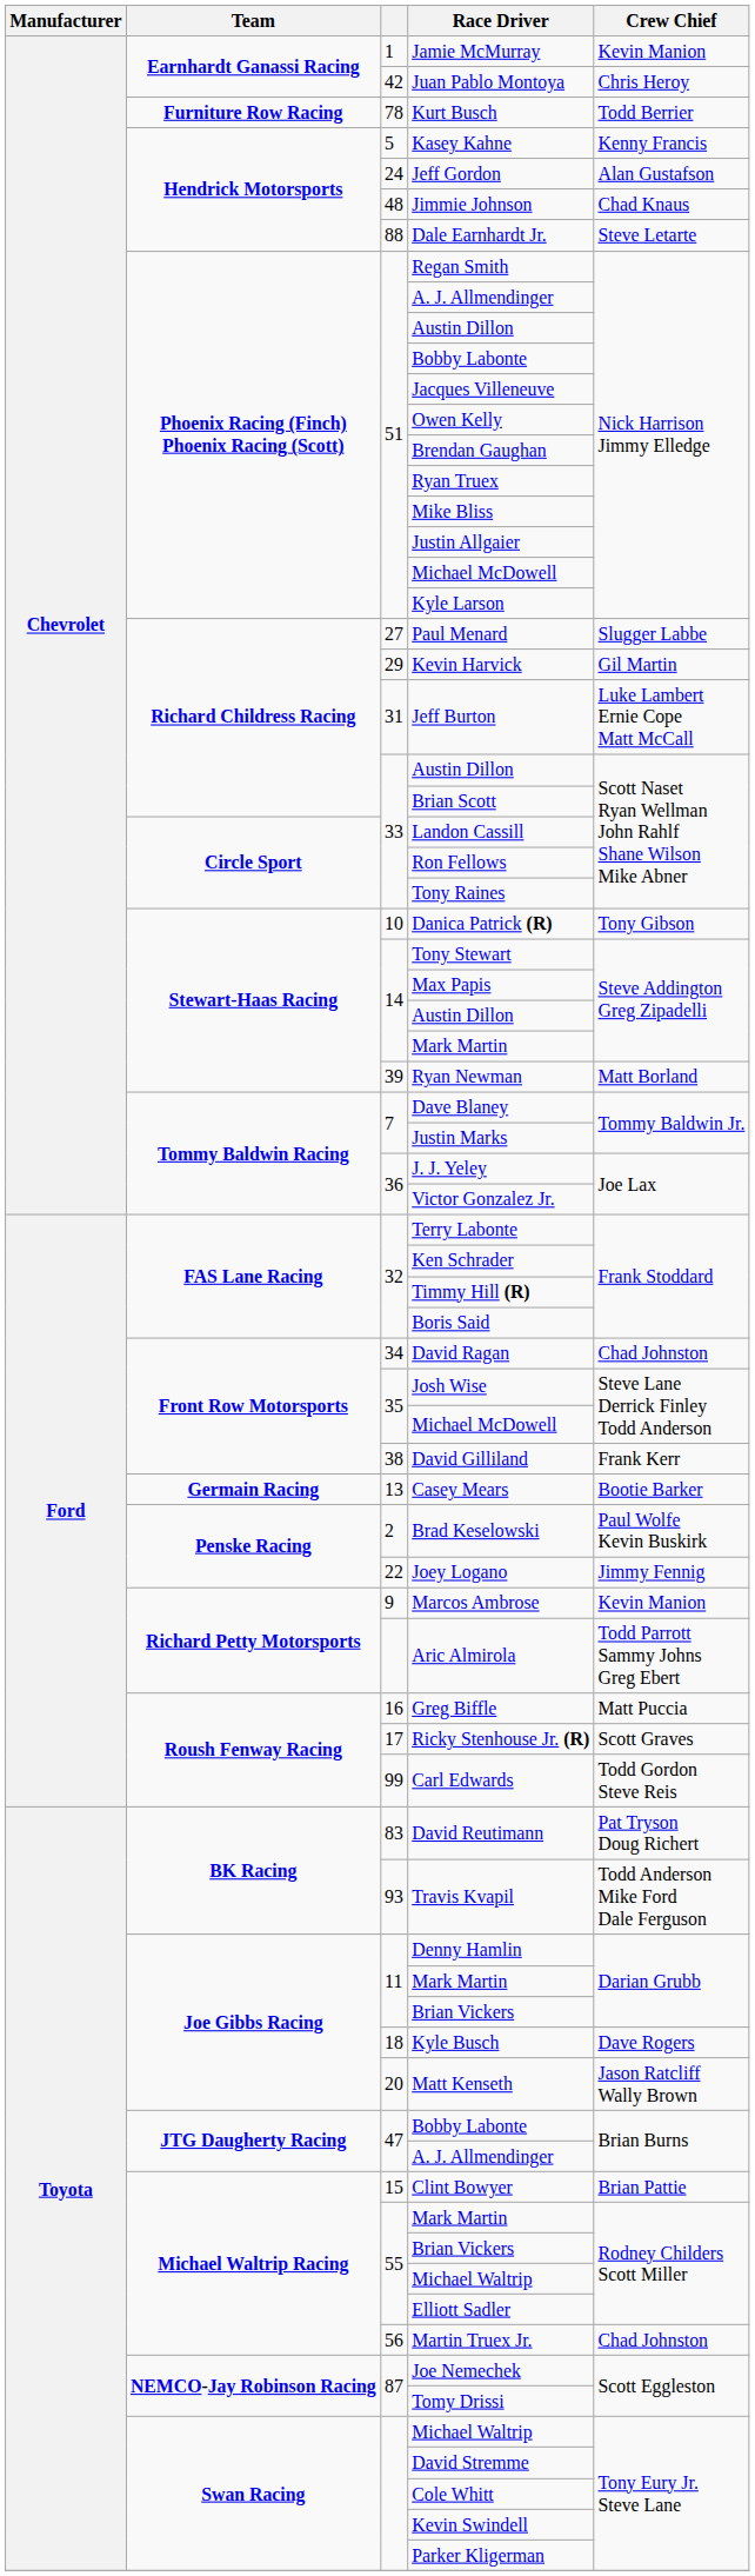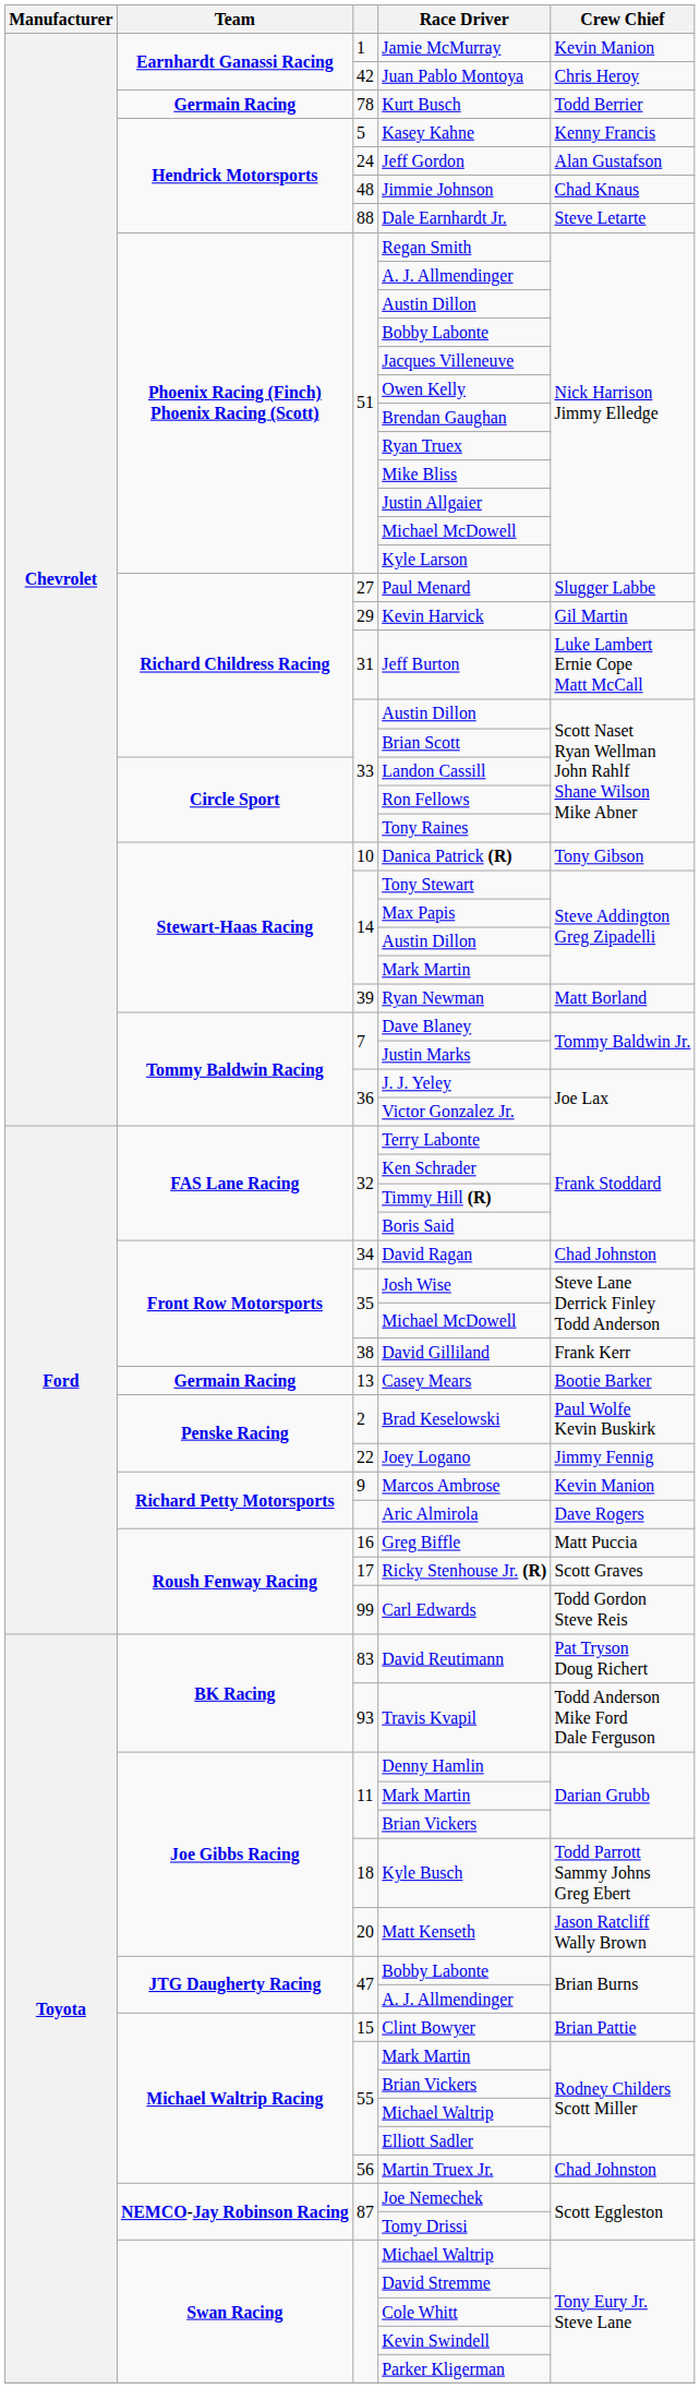 <table class="wikitable" style="font-size: 95%;">
 <tr>
 <th>Manufacturer</th>
 <th>Team</th>
 <th></th>
 <th>Race Driver</th>
 <th>Crew Chief</th>
 </tr>
 <tr>
 <th rowspan=37><a href='#'>Chevrolet</a></th>
 <td rowspan=2 align="center"><strong><a href='#'>Earnhardt Ganassi Racing</a></strong></td>
 <td>1</td>
 <td><a href='#'>Jamie McMurray</a></td>
 <td><a href='#'>Kevin Manion</a></td>
 </tr>
 <tr>
 <td>42</td>
 <td><a href='#'>Juan Pablo Montoya</a></td>
 <td><a href='#'>Chris Heroy</a></td>
 </tr>
 <tr>
-<td align="center"><strong><a href='#'>Furniture Row Racing</a></strong></td>
+<td align="center"><strong><a href='#'>Germain Racing</a></strong></td>
 <td>78</td>
 <td><a href='#'>Kurt Busch</a></td>
 <td><a href='#'>Todd Berrier</a></td>
 </tr>
 <tr>
 <td rowspan=4 align="center"><strong><a href='#'>Hendrick Motorsports</a></strong></td>
 <td>5</td>
 <td><a href='#'>Kasey Kahne</a></td>
 <td><a href='#'>Kenny Francis</a></td>
 </tr>
 <tr>
 <td>24</td>
 <td><a href='#'>Jeff Gordon</a></td>
 <td><a href='#'>Alan Gustafson</a></td>
 </tr>
 <tr>
 <td>48</td>
 <td><a href='#'>Jimmie Johnson</a></td>
 <td><a href='#'>Chad Knaus</a></td>
 </tr>
 <tr>
 <td>88</td>
 <td><a href='#'>Dale Earnhardt Jr.</a></td>
 <td><a href='#'>Steve Letarte</a></td>
 </tr>
 <tr>
 <td rowspan=12 align="center"><strong><a href='#'>Phoenix Racing (Finch)</a></strong> <small></small> <br> <strong><a href='#'>Phoenix Racing (Scott)</a></strong> <small></small></td>
 <td rowspan=12>51</td>
 <td><a href='#'>Regan Smith</a> <small></small></td>
 <td rowspan=12><a href='#'>Nick Harrison</a> <small></small><br>Jimmy Elledge <small></small></td>
 </tr>
 <tr>
 <td><a href='#'>A. J. Allmendinger</a> <small></small></td>
 </tr>
 <tr>
 <td><a href='#'>Austin Dillon</a> <small></small></td>
 </tr>
 <tr>
 <td><a href='#'>Bobby Labonte</a> <small></small></td>
 </tr>
 <tr>
 <td><a href='#'>Jacques Villeneuve</a> <small></small></td>
 </tr>
 <tr>
 <td><a href='#'>Owen Kelly</a> <small></small></td>
 </tr>
 <tr>
 <td><a href='#'>Brendan Gaughan</a> <small></small></td>
 </tr>
 <tr>
 <td><a href='#'>Ryan Truex</a> <small></small></td>
 </tr>
 <tr>
 <td><a href='#'>Mike Bliss</a> <small></small></td>
 </tr>
 <tr>
 <td><a href='#'>Justin Allgaier</a> <small></small></td>
 </tr>
 <tr>
 <td><a href='#'>Michael McDowell</a> <small></small></td>
 </tr>
 <tr>
 <td><a href='#'>Kyle Larson</a> <small></small></td>
 </tr>
 <tr>
 <td rowspan=5 align="center"><strong><a href='#'>Richard Childress Racing</a></strong></td>
 <td>27</td>
 <td><a href='#'>Paul Menard</a></td>
 <td><a href='#'>Slugger Labbe</a></td>
 </tr>
 <tr>
 <td>29</td>
 <td><a href='#'>Kevin Harvick</a></td>
 <td><a href='#'>Gil Martin</a></td>
 </tr>
 <tr>
 <td>31</td>
 <td><a href='#'>Jeff Burton</a></td>
 <td><a href='#'>Luke Lambert</a> <small></small><br>Ernie Cope <small></small><br><a href='#'>Matt McCall</a> <small></small></td>
 </tr>
 <tr>
 <td rowspan=5>33</td>
 <td><a href='#'>Austin Dillon</a> <small></small></td>
 <td rowspan=5>Scott Naset <small></small><br>Ryan Wellman <small></small><br>John Rahlf <small></small><br><a href='#'>Shane Wilson</a> <small></small><br>Mike Abner <small></small></td>
 </tr>
 <tr>
 <td><a href='#'>Brian Scott</a> <small></small></td>
 </tr>
 <tr>
 <td rowspan=3 align="center"><strong><a href='#'>Circle Sport</a></strong></td>
 <td><a href='#'>Landon Cassill</a> <small></small></td>
 </tr>
 <tr>
 <td><a href='#'>Ron Fellows</a> <small></small></td>
 </tr>
 <tr>
 <td><a href='#'>Tony Raines</a> <small></small></td>
 </tr>
 <tr>
 <td rowspan=6 align="center"><strong><a href='#'>Stewart-Haas Racing</a></strong></td>
 <td>10</td>
 <td><a href='#'>Danica Patrick</a> <strong>(R)</strong></td>
 <td><a href='#'>Tony Gibson</a></td>
 </tr>
 <tr>
 <td rowspan=4>14</td>
 <td><a href='#'>Tony Stewart</a> <small></small></td>
 <td rowspan=4><a href='#'>Steve Addington</a> <small> </small><br><a href='#'>Greg Zipadelli</a> <small></small></td>
 </tr>
 <tr>
 <td><a href='#'>Max Papis</a> <small></small></td>
 </tr>
 <tr>
 <td><a href='#'>Austin Dillon</a> <small></small></td>
 </tr>
 <tr>
 <td><a href='#'>Mark Martin</a> <small></small></td>
 </tr>
 <tr>
 <td>39</td>
 <td><a href='#'>Ryan Newman</a></td>
 <td><a href='#'>Matt Borland</a></td>
 </tr>
 <tr>
 <td rowspan=4 align="center"><strong><a href='#'>Tommy Baldwin Racing</a></strong></td>
 <td rowspan=2>7</td>
 <td><a href='#'>Dave Blaney</a> <small></small></td>
 <td rowspan=2><a href='#'>Tommy Baldwin Jr.</a></td>
 </tr>
 <tr>
 <td><a href='#'>Justin Marks</a> <small></small></td>
 </tr>
 <tr>
 <td rowspan=2>36</td>
 <td><a href='#'>J. J. Yeley</a> <small></small></td>
 <td rowspan=2>Joe Lax</td>
 </tr>
 <tr>
 <td><a href='#'>Victor Gonzalez Jr.</a> <small></small></td>
 </tr>
 <tr>
 <th rowspan=16><a href='#'>Ford</a></th>
 <td rowspan=4 align="center"><strong><a href='#'>FAS Lane Racing</a></strong></td>
 <td rowspan=4>32</td>
 <td><a href='#'>Terry Labonte</a> <small></small></td>
 <td rowspan=4><a href='#'>Frank Stoddard</a></td>
 </tr>
 <tr>
 <td><a href='#'>Ken Schrader</a> <small></small></td>
 </tr>
 <tr>
 <td><a href='#'>Timmy Hill</a> <strong>(R)</strong> <small></small></td>
 </tr>
 <tr>
 <td><a href='#'>Boris Said</a> <small></small></td>
 </tr>
 <tr>
 <td rowspan=4 align="center"><strong><a href='#'>Front Row Motorsports</a></strong></td>
 <td>34</td>
 <td><a href='#'>David Ragan</a></td>
 <td><a href='#'>Chad Johnston</a></td>
 </tr>
 <tr>
 <td rowspan=2>35</td>
 <td><a href='#'>Josh Wise</a> <small></small></td>
 <td rowspan=2>Steve Lane <small></small><br>Derrick Finley <small></small><br>Todd Anderson <small></small></td>
 </tr>
 <tr>
 <td><a href='#'>Michael McDowell</a> <small></small></td>
 </tr>
 <tr>
 <td>38</td>
 <td><a href='#'>David Gilliland</a></td>
 <td>Frank Kerr</td>
 </tr>
 <tr>
 <td align="center"><strong><a href='#'>Germain Racing</a></strong></td>
 <td>13</td>
 <td><a href='#'>Casey Mears</a></td>
 <td><a href='#'>Bootie Barker</a></td>
 </tr>
 <tr>
 <td rowspan=2 align="center"><strong><a href='#'>Penske Racing</a></strong></td>
 <td>2</td>
 <td><a href='#'>Brad Keselowski</a></td>
 <td><a href='#'>Paul Wolfe</a> <small></small><br>Kevin Buskirk <small></small></td>
 </tr>
 <tr>
 <td>22</td>
 <td><a href='#'>Joey Logano</a></td>
 <td><a href='#'>Jimmy Fennig</a></td>
 </tr>
 <tr>
 <td rowspan=2 align="center"><strong><a href='#'>Richard Petty Motorsports</a></strong></td>
 <td>9</td>
 <td><a href='#'>Marcos Ambrose</a></td>
 <td><a href='#'>Kevin Manion</a></td>
 </tr>
 <tr>
 <td></td>
 <td><a href='#'>Aric Almirola</a></td>
-<td><a href='#'>Todd Parrott</a> <small></small><br>Sammy Johns <small></small><br>Greg Ebert <small> </small></td>
+<td><a href='#'>Dave Rogers</a></td>
 </tr>
 <tr>
 <td rowspan=3 align="center"><strong><a href='#'>Roush Fenway Racing</a></strong></td>
 <td>16</td>
 <td><a href='#'>Greg Biffle</a></td>
 <td>Matt Puccia</td>
 </tr>
 <tr>
 <td>17</td>
 <td><a href='#'>Ricky Stenhouse Jr.</a> <strong>(R)</strong></td>
 <td>Scott Graves</td>
 </tr>
 <tr>
 <td>99</td>
 <td><a href='#'>Carl Edwards</a></td>
 <td>Todd Gordon <small></small><br>Steve Reis <small></small></td>
 </tr>
 <tr>
 <th rowspan=22><a href='#'>Toyota</a></th>
 <td rowspan=2 align="center"><strong><a href='#'>BK Racing</a></strong></td>
 <td>83</td>
 <td><a href='#'>David Reutimann</a></td>
 <td><a href='#'>Pat Tryson</a> <small></small><br>Doug Richert <small></small></td>
 </tr>
 <tr>
 <td>93</td>
 <td><a href='#'>Travis Kvapil</a></td>
 <td>Todd Anderson <small></small><br>Mike Ford <small></small><br>Dale Ferguson <small></small></td>
 </tr>
 <tr>
 <td rowspan=5 align="center"><strong><a href='#'>Joe Gibbs Racing</a></strong></td>
 <td rowspan=3>11</td>
 <td><a href='#'>Denny Hamlin</a> <small></small></td>
 <td rowspan=3><a href='#'>Darian Grubb</a></td>
 </tr>
 <tr>
 <td><a href='#'>Mark Martin</a> <small></small></td>
 </tr>
 <tr>
 <td><a href='#'>Brian Vickers</a> <small></small></td>
 </tr>
 <tr>
 <td>18</td>
 <td><a href='#'>Kyle Busch</a></td>
-<td><a href='#'>Dave Rogers</a></td>
+<td><a href='#'>Todd Parrott</a> <small></small><br>Sammy Johns <small></small><br>Greg Ebert <small> </small></td>
 </tr>
 <tr>
 <td>20</td>
 <td><a href='#'>Matt Kenseth</a></td>
 <td><a href='#'>Jason Ratcliff</a> <small></small><br>Wally Brown <small></small></td>
 </tr>
 <tr>
 <td rowspan=2 align="center"><strong><a href='#'>JTG Daugherty Racing</a></strong></td>
 <td rowspan=2>47</td>
 <td><a href='#'>Bobby Labonte</a> <small></small></td>
 <td rowspan=2>Brian Burns</td>
 </tr>
 <tr>
 <td><a href='#'>A. J. Allmendinger</a> <small></small></td>
 </tr>
 <tr>
 <td rowspan=6 align="center"><strong><a href='#'>Michael Waltrip Racing</a></strong></td>
 <td>15</td>
 <td><a href='#'>Clint Bowyer</a></td>
 <td><a href='#'>Brian Pattie</a></td>
 </tr>
 <tr>
 <td rowspan=4>55</td>
 <td><a href='#'>Mark Martin</a> <small></small></td>
 <td rowspan=4><a href='#'>Rodney Childers</a> <small></small><br>Scott Miller <small></small></td>
 </tr>
 <tr>
 <td><a href='#'>Brian Vickers</a> <small></small></td>
 </tr>
 <tr>
 <td><a href='#'>Michael Waltrip</a> <small></small></td>
 </tr>
 <tr>
 <td><a href='#'>Elliott Sadler</a> <small></small></td>
 </tr>
 <tr>
 <td>56</td>
 <td><a href='#'>Martin Truex Jr.</a></td>
 <td><a href='#'>Chad Johnston</a></td>
 </tr>
 <tr>
 <td rowspan=2 align="center"><strong><a href='#'>NEMCO</a>-<a href='#'>Jay Robinson Racing</a></strong></td>
 <td rowspan=2>87</td>
 <td><a href='#'>Joe Nemechek</a> <small></small></td>
 <td rowspan=2>Scott Eggleston</td>
 </tr>
 <tr>
 <td><a href='#'>Tomy Drissi</a> <small></small></td>
 </tr>
 <tr>
 <td rowspan=5 align="center"><strong><a href='#'>Swan Racing</a></strong></td>
 <td rowspan="5"></td>
 <td><a href='#'>Michael Waltrip</a> <small></small></td>
 <td rowspan=5><a href='#'>Tony Eury Jr.</a> <small></small><br>Steve Lane <small></small></td>
 </tr>
 <tr>
 <td><a href='#'>David Stremme</a> <small></small></td>
 </tr>
 <tr>
 <td><a href='#'>Cole Whitt</a> <small></small></td>
 </tr>
 <tr>
 <td><a href='#'>Kevin Swindell</a> <small></small></td>
 </tr>
 <tr>
 <td><a href='#'>Parker Kligerman</a> <small></small></td>
 </tr>
 <tr>
 </tr>
 </table>
